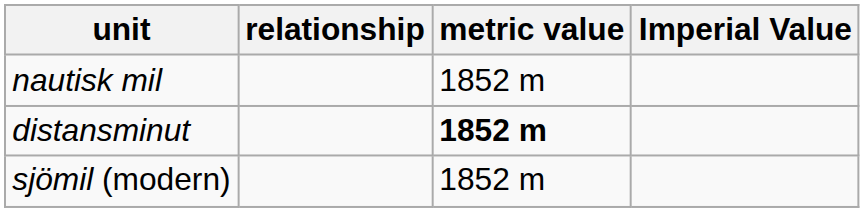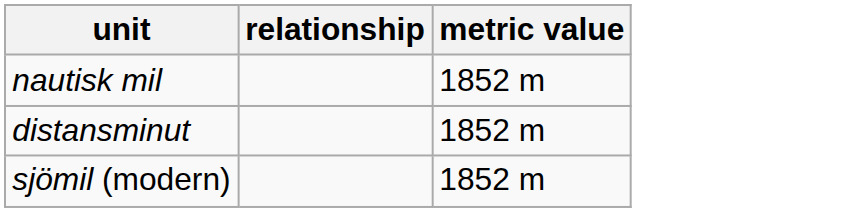 <table class="wikitable">
 <tr>
 <th colspan=1>unit</th>
 <th colspan=1>relationship</th>
 <th colspan=1>metric value</th>
-<th colspan=1>Imperial Value</th>
 </tr>
 <tr>
 <td><em>nautisk mil</em></td>
 <td></td>
 <td>1852 m</td>
-<td></td>
 </tr>
 <tr>
 <td><em>distansminut</em></td>
 <td></td>
-<td><strong>1852 m</strong></td>
-<td></td>
+<td>1852 m</td>
 </tr>
 <tr>
 <td><em>sjömil</em> (modern)</td>
 <td></td>
 <td>1852 m</td>
-<td></td>
 </tr>
 </table>
